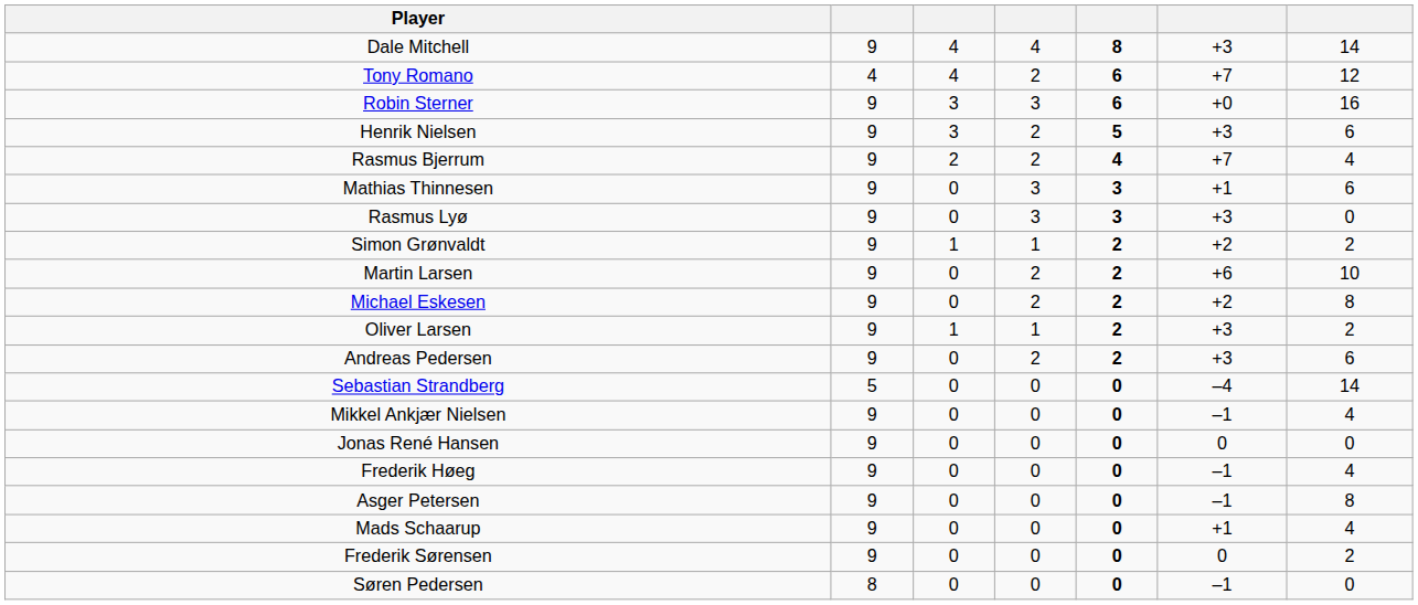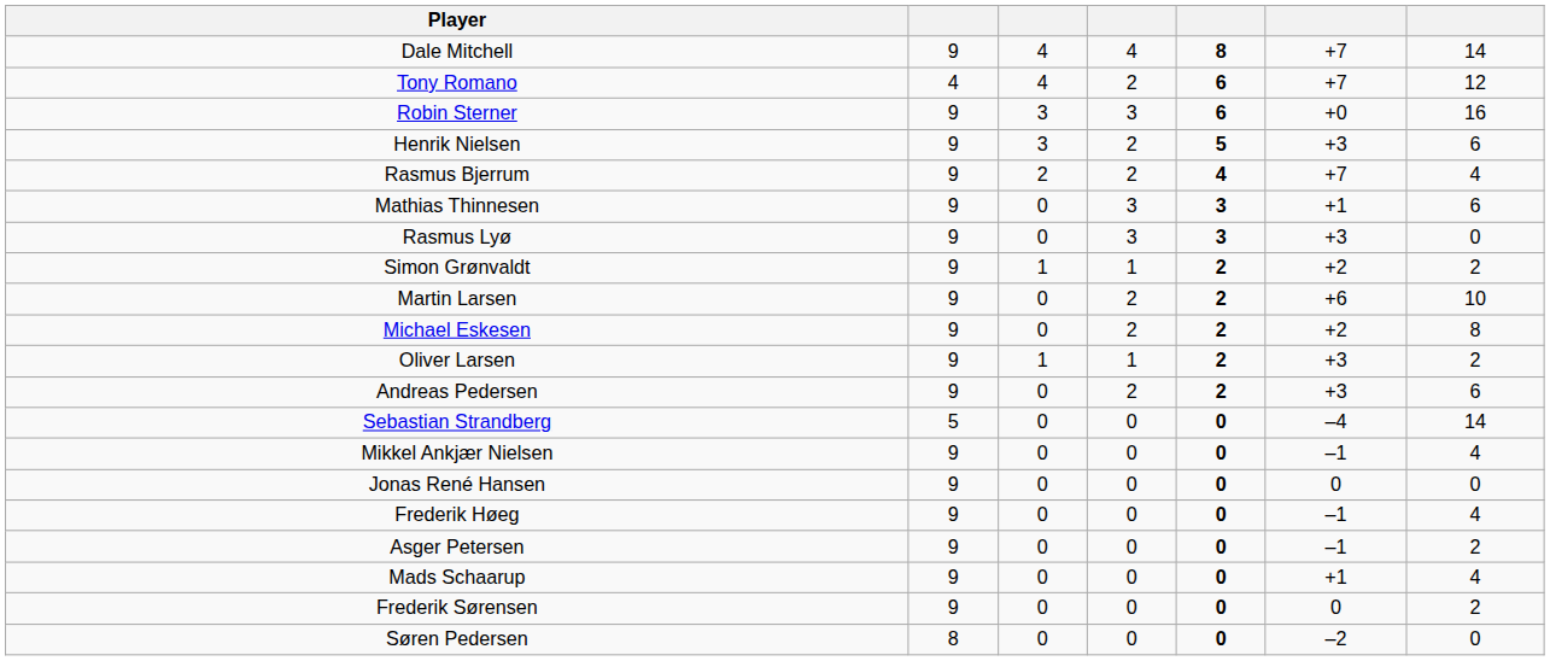 <table class="wikitable sortable" style="width:100%; text-align:center;">
 <tr>
 <th>Player</th>
 <th></th>
 <th></th>
 <th></th>
 <th></th>
 <th data-sort-type="number"></th>
 <th></th>
 </tr>
 <tr>
 <td>Dale Mitchell</td>
 <td>9</td>
 <td>4</td>
 <td>4</td>
 <td><strong>8</strong></td>
-<td>+3</td>
+<td>+7</td>
 <td>14</td>
 </tr>
 <tr>
 <td><a href='#'>Tony Romano</a></td>
 <td>4</td>
 <td>4</td>
 <td>2</td>
 <td><strong>6</strong></td>
 <td>+7</td>
 <td>12</td>
 </tr>
 <tr>
 <td><a href='#'>Robin Sterner</a></td>
 <td>9</td>
 <td>3</td>
 <td>3</td>
 <td><strong>6</strong></td>
 <td>+0</td>
 <td>16</td>
 </tr>
 <tr>
 <td>Henrik Nielsen</td>
 <td>9</td>
 <td>3</td>
 <td>2</td>
 <td><strong>5</strong></td>
 <td>+3</td>
 <td>6</td>
 </tr>
 <tr>
 <td>Rasmus Bjerrum</td>
 <td>9</td>
 <td>2</td>
 <td>2</td>
 <td><strong>4</strong></td>
 <td>+7</td>
 <td>4</td>
 </tr>
 <tr>
 <td>Mathias Thinnesen</td>
 <td>9</td>
 <td>0</td>
 <td>3</td>
 <td><strong>3</strong></td>
 <td>+1</td>
 <td>6</td>
 </tr>
 <tr>
 <td>Rasmus Lyø</td>
 <td>9</td>
 <td>0</td>
 <td>3</td>
 <td><strong>3</strong></td>
 <td>+3</td>
 <td>0</td>
 </tr>
 <tr>
 <td>Simon Grønvaldt</td>
 <td>9</td>
 <td>1</td>
 <td>1</td>
 <td><strong>2</strong></td>
 <td>+2</td>
 <td>2</td>
 </tr>
 <tr>
 <td>Martin Larsen</td>
 <td>9</td>
 <td>0</td>
 <td>2</td>
 <td><strong>2</strong></td>
 <td>+6</td>
 <td>10</td>
 </tr>
 <tr>
 <td><a href='#'>Michael Eskesen</a></td>
 <td>9</td>
 <td>0</td>
 <td>2</td>
 <td><strong>2</strong></td>
 <td>+2</td>
 <td>8</td>
 </tr>
 <tr>
 <td>Oliver Larsen</td>
 <td>9</td>
 <td>1</td>
 <td>1</td>
 <td><strong>2</strong></td>
 <td>+3</td>
 <td>2</td>
 </tr>
 <tr>
 <td>Andreas Pedersen</td>
 <td>9</td>
 <td>0</td>
 <td>2</td>
 <td><strong>2</strong></td>
 <td>+3</td>
 <td>6</td>
 </tr>
 <tr>
 <td><a href='#'>Sebastian Strandberg</a></td>
 <td>5</td>
 <td>0</td>
 <td>0</td>
 <td><strong>0</strong></td>
 <td>–4</td>
 <td>14</td>
 </tr>
 <tr>
 <td>Mikkel Ankjær Nielsen</td>
 <td>9</td>
 <td>0</td>
 <td>0</td>
 <td><strong>0</strong></td>
 <td>–1</td>
 <td>4</td>
 </tr>
 <tr>
 <td>Jonas René Hansen</td>
 <td>9</td>
 <td>0</td>
 <td>0</td>
 <td><strong>0</strong></td>
 <td>0</td>
 <td>0</td>
 </tr>
 <tr>
 <td>Frederik Høeg</td>
 <td>9</td>
 <td>0</td>
 <td>0</td>
 <td><strong>0</strong></td>
 <td>–1</td>
 <td>4</td>
 </tr>
 <tr>
 <td>Asger Petersen</td>
 <td>9</td>
 <td>0</td>
 <td>0</td>
 <td><strong>0</strong></td>
 <td>–1</td>
-<td>8</td>
+<td>2</td>
 </tr>
 <tr>
 <td>Mads Schaarup</td>
 <td>9</td>
 <td>0</td>
 <td>0</td>
 <td><strong>0</strong></td>
 <td>+1</td>
 <td>4</td>
 </tr>
 <tr>
 <td>Frederik Sørensen</td>
 <td>9</td>
 <td>0</td>
 <td>0</td>
 <td><strong>0</strong></td>
 <td>0</td>
 <td>2</td>
 </tr>
 <tr>
 <td>Søren Pedersen</td>
 <td>8</td>
 <td>0</td>
 <td>0</td>
 <td><strong>0</strong></td>
-<td>–1</td>
+<td>–2</td>
 <td>0</td>
 </tr>
 </table>
